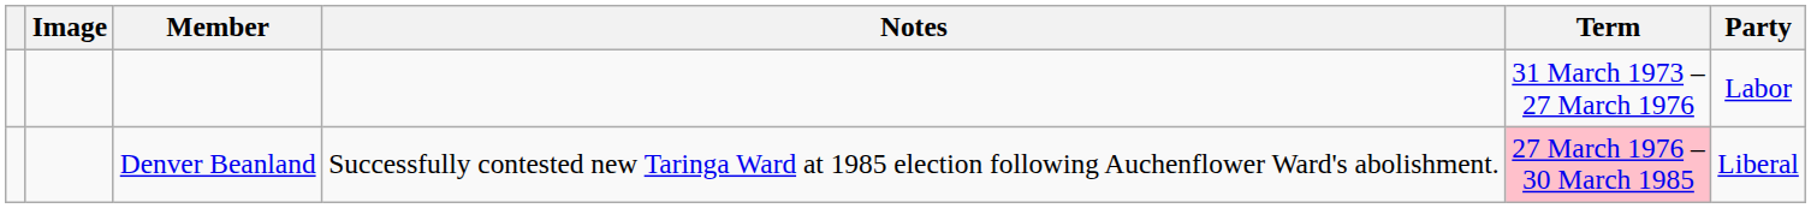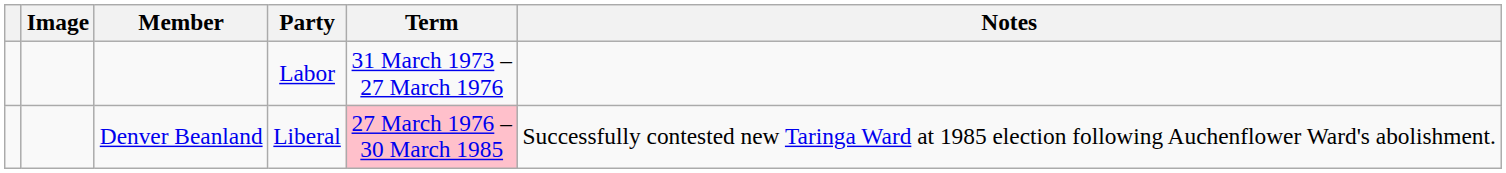 <table class="wikitable" style="text-align:center">
 <tr>
 <th></th>
 <th>Image</th>
 <th>Member</th>
+<th>Party</th>
+<th>Term</th>
 <th>Notes</th>
-<th>Term</th>
-<th>Party</th>
 </tr>
 <tr>
 <td> </td>
 <td></td>
 <td></td>
+<td><a href='#'>Labor</a></td>
+<td><a href='#'>31 March 1973</a> –<br> <a href='#'>27 March 1976</a></td>
 <td></td>
-<td><a href='#'>31 March 1973</a> –<br> <a href='#'>27 March 1976</a></td>
-<td><a href='#'>Labor</a></td>
 </tr>
 <tr>
 <td> </td>
 <td></td>
 <td><a href='#'>Denver Beanland</a></td>
+<td><a href='#'>Liberal</a></td>
+<td style="background: pink;"><a href='#'>27 March 1976</a> –<br> <a href='#'>30 March 1985</a></td>
 <td>Successfully contested new <a href='#'>Taringa Ward</a> at 1985 election following Auchenflower Ward's abolishment.</td>
-<td style="background: pink;"><a href='#'>27 March 1976</a> –<br> <a href='#'>30 March 1985</a></td>
-<td><a href='#'>Liberal</a></td>
 </tr>
 </table>
